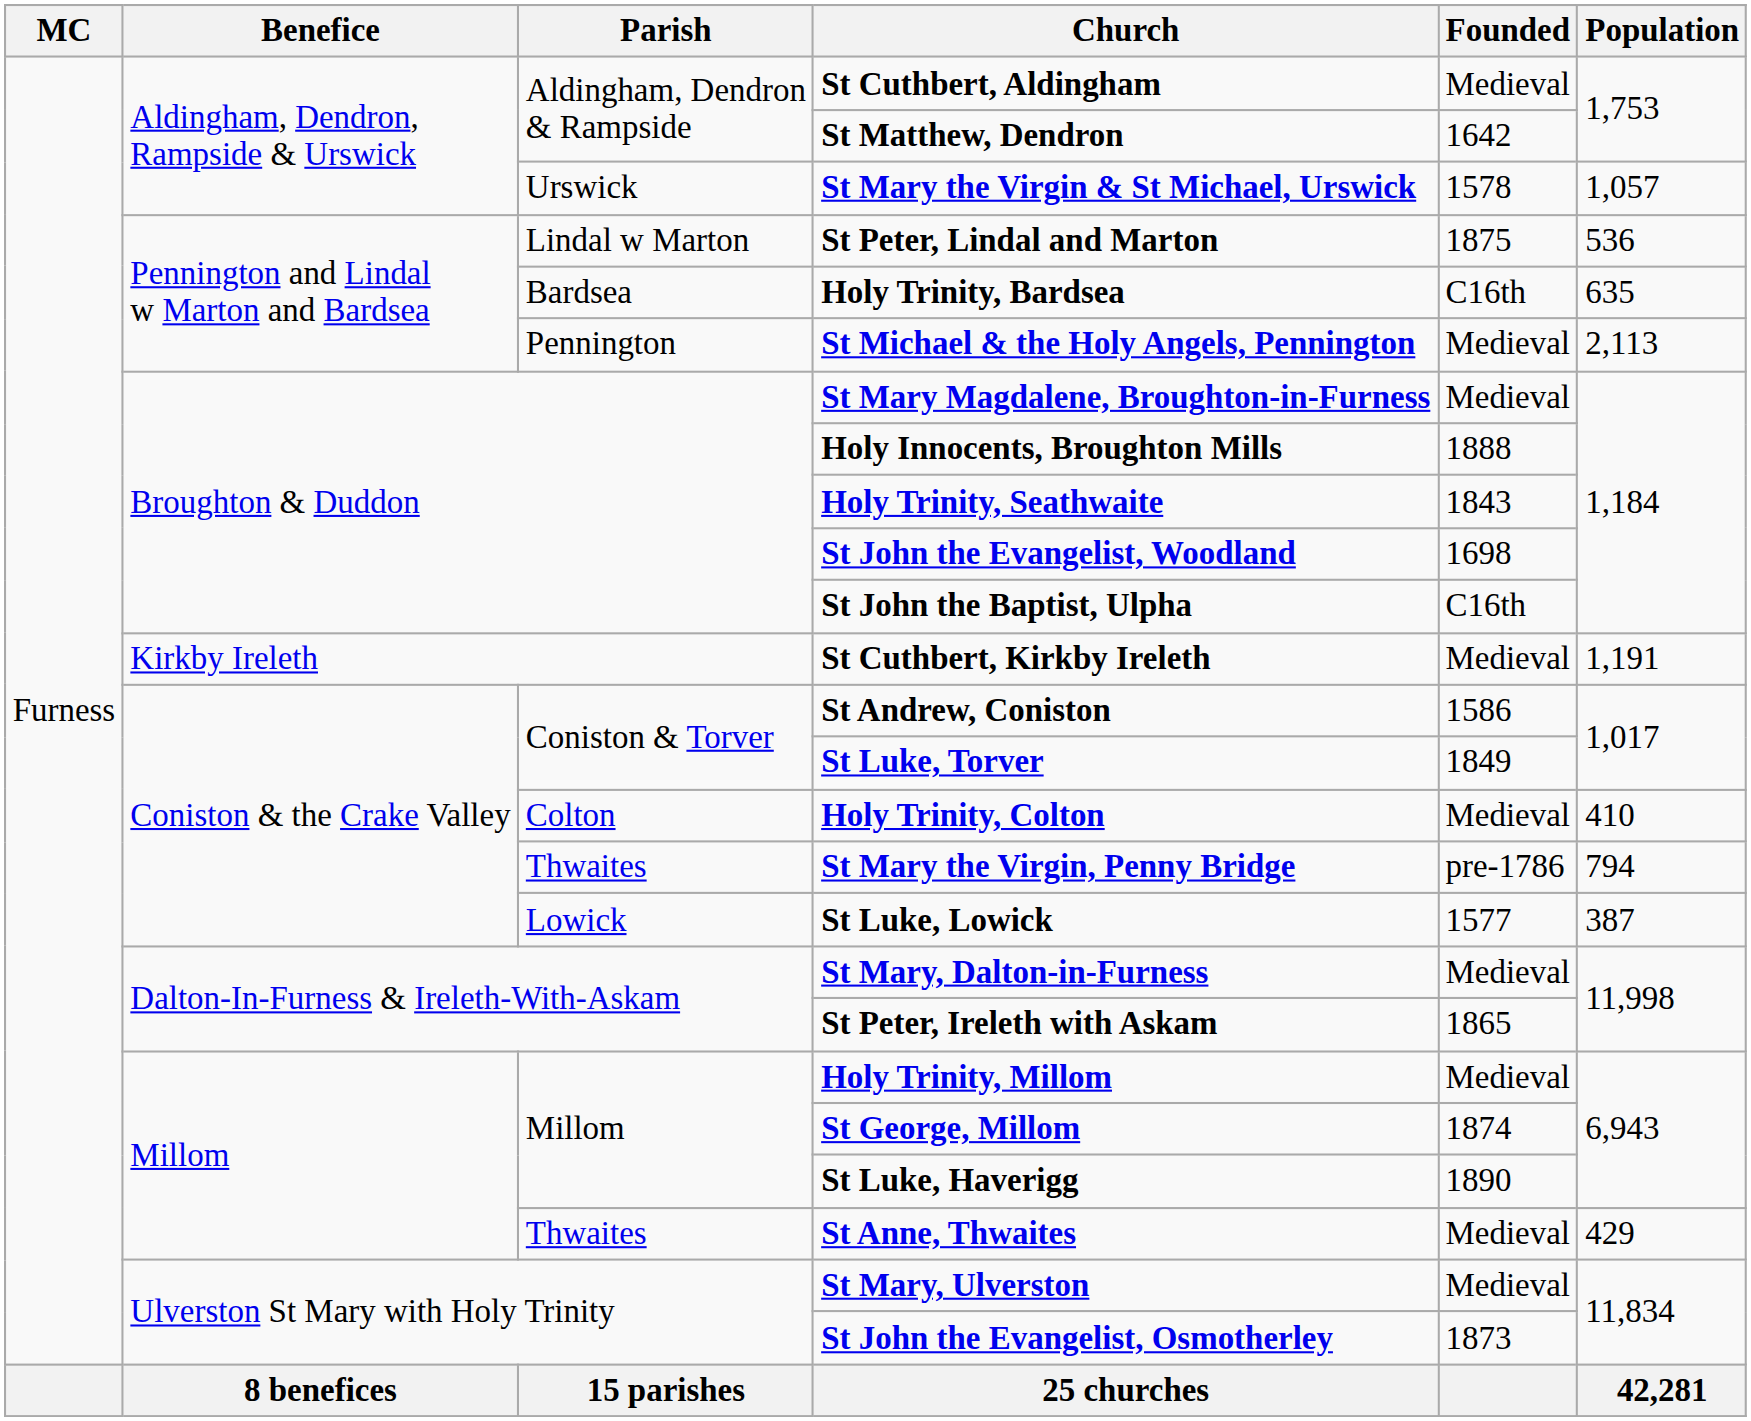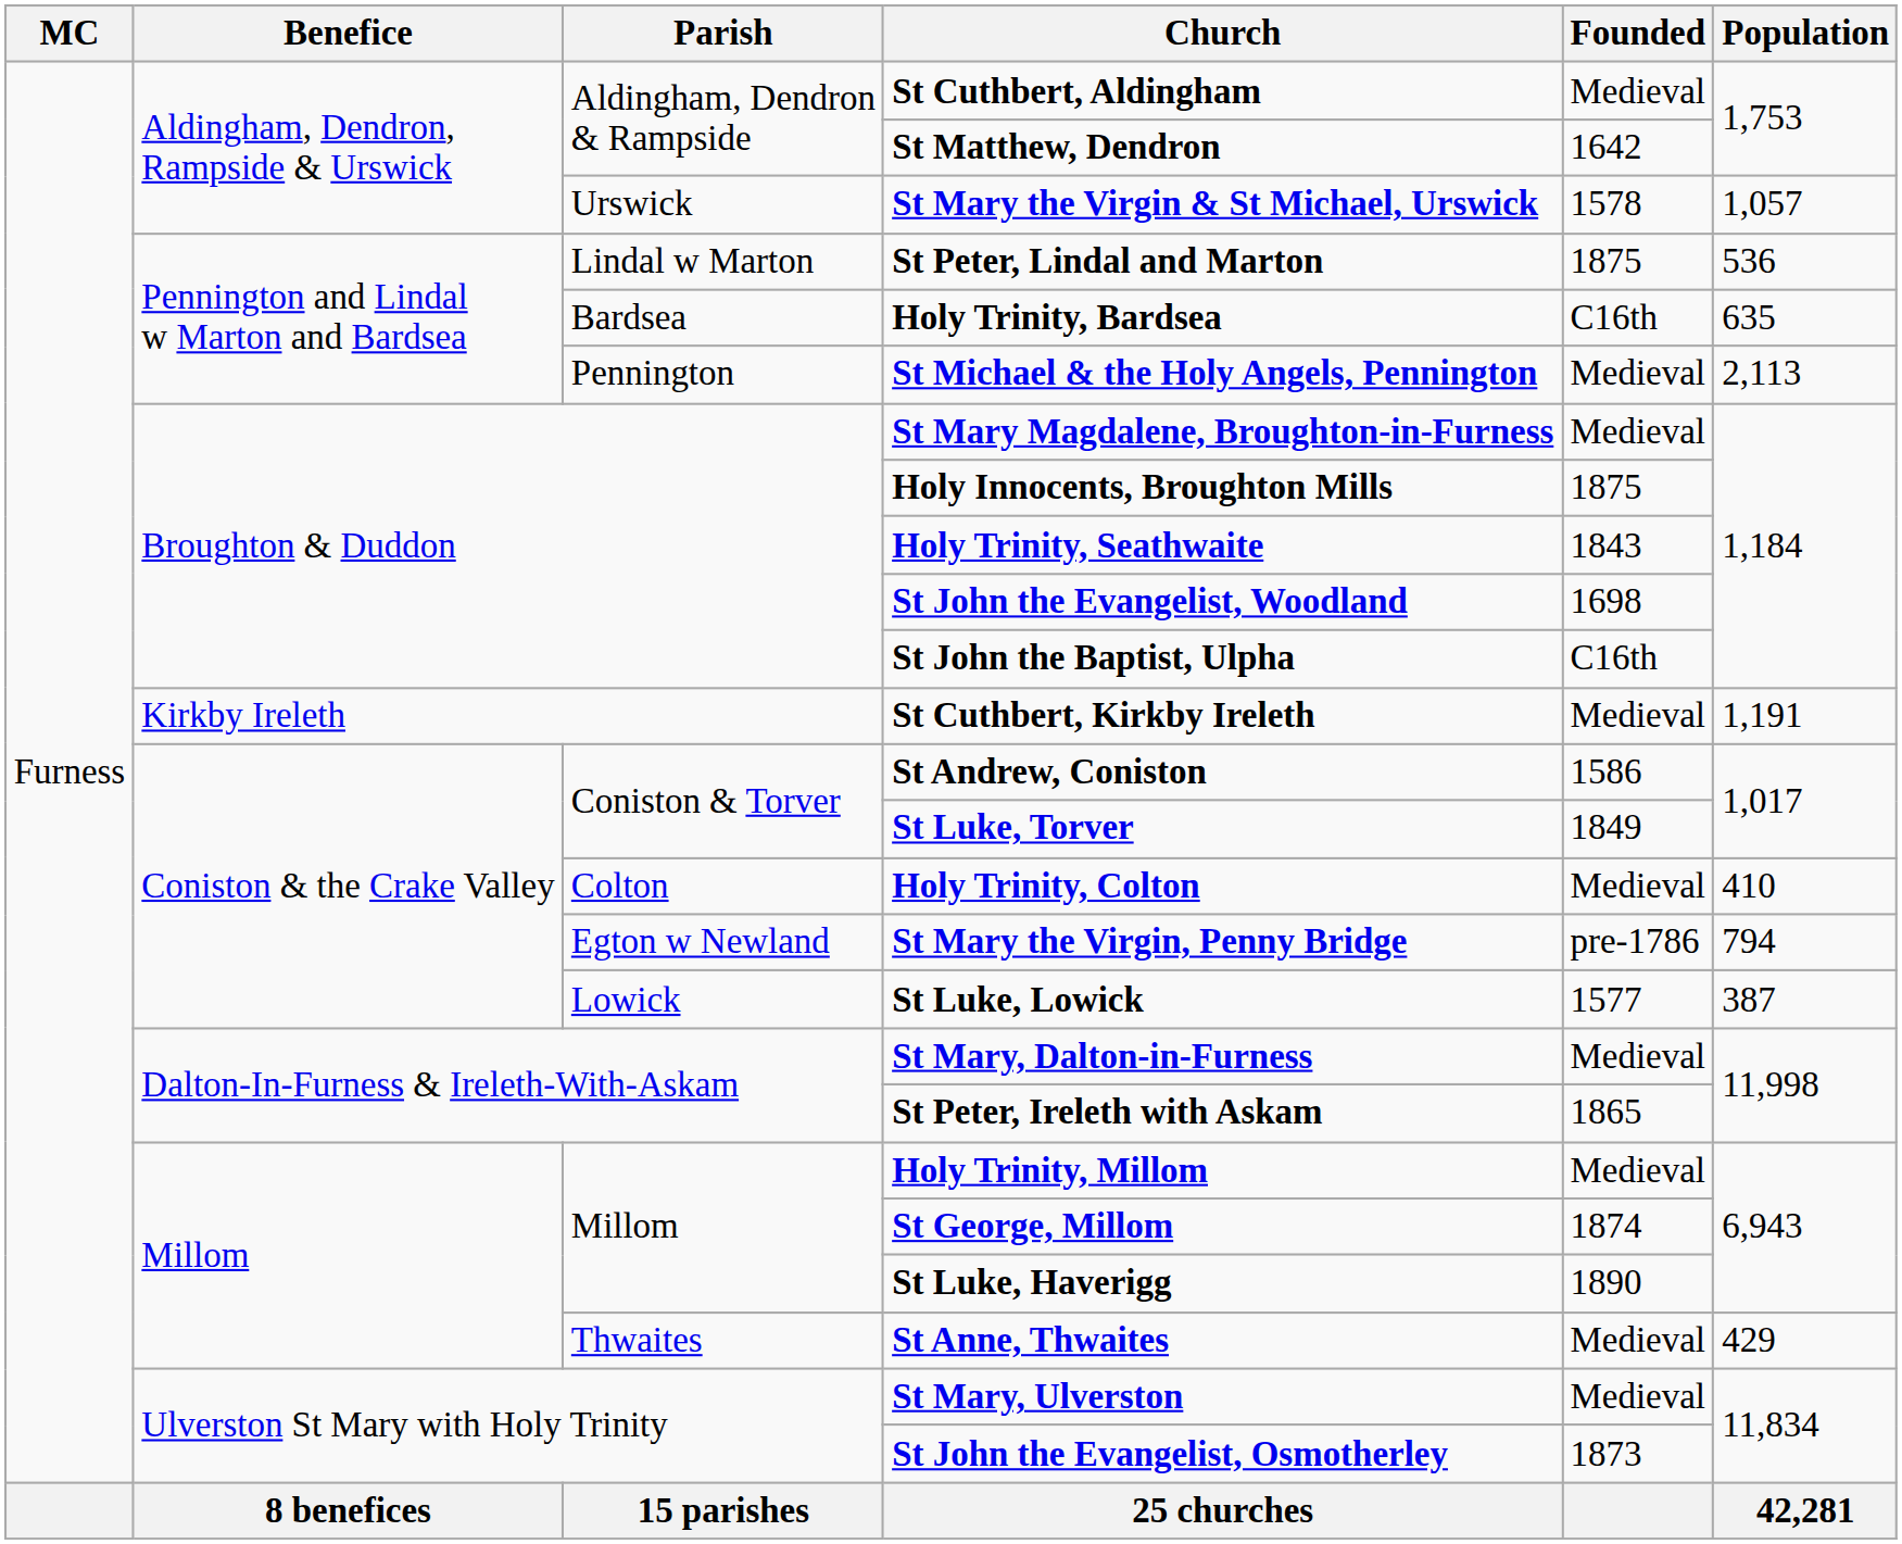 <table class="wikitable">
 <tr>
 <th>MC</th>
 <th>Benefice</th>
 <th>Parish</th>
 <th>Church</th>
 <th>Founded</th>
 <th>Population</th>
 </tr>
 <tr>
 <td rowspan="25">Furness</td>
 <td rowspan="3"><a href='#'>Aldingham</a>, <a href='#'>Dendron</a>,<br><a href='#'>Rampside</a> & <a href='#'>Urswick</a></td>
 <td rowspan="2">Aldingham, Dendron <br>& Rampside</td>
 <td><strong>St Cuthbert, Aldingham</strong></td>
 <td>Medieval</td>
 <td rowspan="2">1,753</td>
 </tr>
 <tr>
 <td><strong>St Matthew, Dendron</strong></td>
 <td>1642</td>
 </tr>
 <tr>
 <td>Urswick</td>
 <td><a href='#'><strong>St Mary the Virgin & St Michael, Urswick</strong></a></td>
 <td>1578</td>
 <td>1,057</td>
 </tr>
 <tr>
 <td rowspan="3"><a href='#'>Pennington</a> and <a href='#'>Lindal</a> <br>w <a href='#'>Marton</a> and <a href='#'>Bardsea</a></td>
 <td>Lindal w Marton</td>
 <td><strong>St Peter, Lindal and Marton</strong></td>
 <td>1875</td>
 <td>536</td>
 </tr>
 <tr>
 <td>Bardsea</td>
 <td><strong>Holy Trinity, Bardsea</strong></td>
 <td>C16th</td>
 <td>635</td>
 </tr>
 <tr>
 <td>Pennington</td>
 <td><a href='#'><strong>St Michael & the Holy Angels, Pennington</strong></a></td>
 <td>Medieval</td>
 <td>2,113</td>
 </tr>
 <tr>
 <td colspan="2" rowspan="5"><a href='#'>Broughton</a> & <a href='#'>Duddon</a></td>
 <td><a href='#'><strong>St Mary Magdalene, Broughton-in-Furness</strong></a></td>
 <td>Medieval</td>
 <td rowspan="5">1,184</td>
 </tr>
 <tr>
 <td><strong>Holy Innocents, Broughton Mills</strong></td>
-<td>1888</td>
+<td>1875</td>
 </tr>
 <tr>
 <td><a href='#'><strong>Holy Trinity, Seathwaite</strong></a></td>
 <td>1843</td>
 </tr>
 <tr>
 <td><a href='#'><strong>St John the Evangelist, Woodland</strong></a></td>
 <td>1698</td>
 </tr>
 <tr>
 <td><strong>St John the Baptist, Ulpha</strong></td>
 <td>C16th</td>
 </tr>
 <tr>
 <td colspan="2"><a href='#'>Kirkby Ireleth</a></td>
 <td><strong>St Cuthbert, Kirkby Ireleth</strong></td>
 <td>Medieval</td>
 <td>1,191</td>
 </tr>
 <tr>
 <td rowspan="5"><a href='#'>Coniston</a> & the <a href='#'>Crake</a> Valley</td>
 <td rowspan="2">Coniston & <a href='#'>Torver</a></td>
 <td><strong>St Andrew, Coniston</strong></td>
 <td>1586</td>
 <td rowspan="2">1,017</td>
 </tr>
 <tr>
 <td><a href='#'><strong>St Luke, Torver</strong></a></td>
 <td>1849</td>
 </tr>
 <tr>
 <td><a href='#'>Colton</a></td>
 <td><a href='#'><strong>Holy Trinity, Colton</strong></a></td>
 <td>Medieval</td>
 <td>410</td>
 </tr>
 <tr>
-<td><a href='#'>Thwaites</a></td>
+<td><a href='#'>Egton w Newland</a></td>
 <td><a href='#'><strong>St Mary the Virgin, Penny Bridge</strong></a></td>
 <td>pre-1786</td>
 <td>794</td>
 </tr>
 <tr>
 <td><a href='#'>Lowick</a></td>
 <td><strong>St Luke, Lowick</strong></td>
 <td>1577</td>
 <td>387</td>
 </tr>
 <tr>
 <td colspan="2" rowspan="2"><a href='#'>Dalton-In-Furness</a> & <a href='#'>Ireleth-With-Askam</a></td>
 <td><a href='#'><strong>St Mary, Dalton-in-Furness</strong></a></td>
 <td>Medieval</td>
 <td rowspan="2">11,998</td>
 </tr>
 <tr>
 <td><strong>St Peter, Ireleth with Askam</strong></td>
 <td>1865</td>
 </tr>
 <tr>
 <td rowspan="4"><a href='#'>Millom</a></td>
 <td rowspan="3">Millom</td>
 <td><a href='#'><strong>Holy Trinity, Millom</strong></a></td>
 <td>Medieval</td>
 <td rowspan="3">6,943</td>
 </tr>
 <tr>
 <td><a href='#'><strong>St George, Millom</strong></a></td>
 <td>1874</td>
 </tr>
 <tr>
 <td><strong>St Luke, Haverigg</strong></td>
 <td>1890</td>
 </tr>
 <tr>
 <td><a href='#'>Thwaites</a></td>
 <td><a href='#'><strong>St Anne, Thwaites</strong></a></td>
 <td>Medieval</td>
 <td>429</td>
 </tr>
 <tr>
 <td colspan="2" rowspan="2"><a href='#'>Ulverston</a> St Mary with Holy Trinity</td>
 <td><a href='#'><strong>St Mary, Ulverston</strong></a></td>
 <td>Medieval</td>
 <td rowspan="2">11,834</td>
 </tr>
 <tr>
 <td><a href='#'><strong>St John the Evangelist, Osmotherley</strong></a></td>
 <td>1873</td>
 </tr>
 <tr>
 <th></th>
 <th>8 benefices</th>
 <th>15 parishes</th>
 <th>25 churches</th>
 <th></th>
 <th>42,281</th>
 </tr>
 </table>
